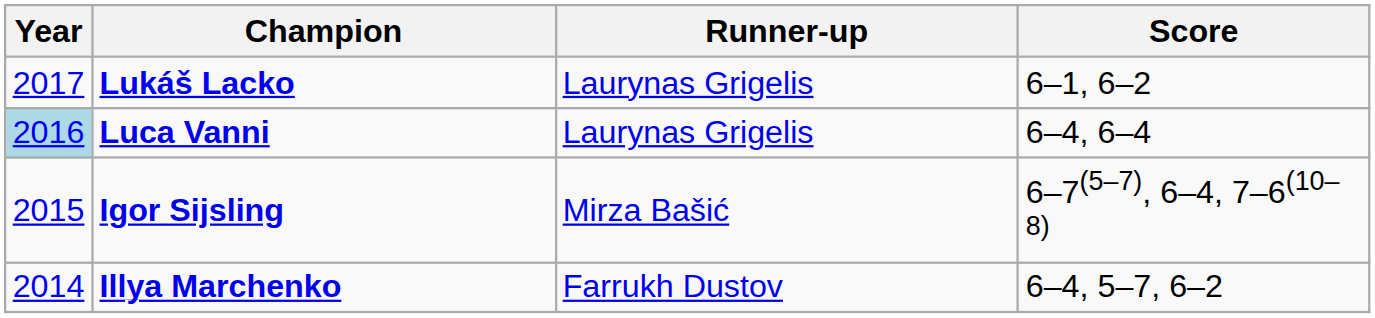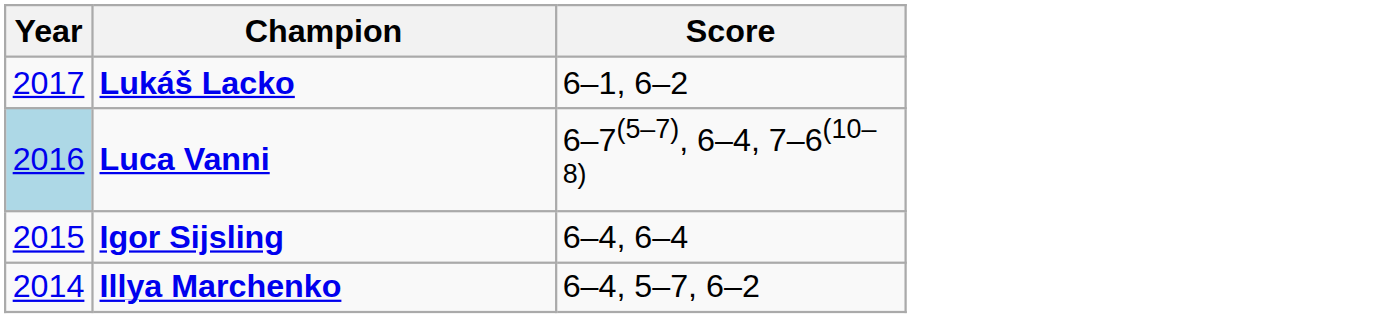 <table class="wikitable" style="font-size:90%">
 <tr>
 <th>Year</th>
 <th width="200">Champion</th>
-<th width="200">Runner-up</th>
 <th width="150">Score</th>
 </tr>
 <tr>
 <td><a href='#'>2017</a></td>
 <td> <strong><a href='#'>Lukáš Lacko</a></strong></td>
-<td> <a href='#'>Laurynas Grigelis</a></td>
 <td>6–1, 6–2</td>
 </tr>
 <tr>
 <td style="background: lightblue;"><a href='#'>2016</a></td>
 <td> <strong><a href='#'>Luca Vanni</a></strong></td>
-<td> <a href='#'>Laurynas Grigelis</a></td>
-<td>6–4, 6–4</td>
+<td>6–7<sup>(5–7)</sup>, 6–4, 7–6<sup>(10–8)</sup></td>
 </tr>
 <tr>
 <td><a href='#'>2015</a></td>
 <td> <strong><a href='#'>Igor Sijsling</a></strong></td>
-<td> <a href='#'>Mirza Bašić</a></td>
-<td>6–7<sup>(5–7)</sup>, 6–4, 7–6<sup>(10–8)</sup></td>
+<td>6–4, 6–4</td>
 </tr>
 <tr>
 <td><a href='#'>2014</a></td>
 <td> <strong><a href='#'>Illya Marchenko</a></strong></td>
-<td> <a href='#'>Farrukh Dustov</a></td>
 <td>6–4, 5–7, 6–2</td>
 </tr>
 </table>
